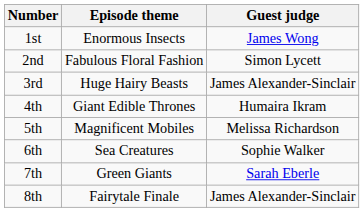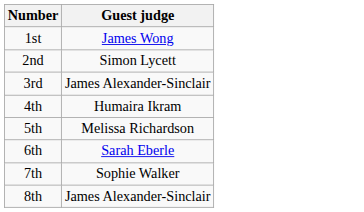 <table class="wikitable" style="text-align:center">
 <tr>
 <th>Number</th>
-<th>Episode theme</th>
 <th>Guest judge</th>
 </tr>
 <tr>
 <td>1st</td>
-<td>Enormous Insects</td>
 <td><a href='#'>James Wong</a></td>
 </tr>
 <tr>
 <td>2nd</td>
-<td>Fabulous Floral Fashion</td>
 <td>Simon Lycett</td>
 </tr>
 <tr>
 <td>3rd</td>
-<td>Huge Hairy Beasts</td>
 <td>James Alexander-Sinclair</td>
 </tr>
 <tr>
 <td>4th</td>
-<td>Giant Edible Thrones</td>
 <td>Humaira Ikram</td>
 </tr>
 <tr>
 <td>5th</td>
-<td>Magnificent Mobiles</td>
 <td>Melissa Richardson</td>
 </tr>
 <tr>
 <td>6th</td>
-<td>Sea Creatures</td>
+<td><a href='#'>Sarah Eberle</a></td>
+</tr>
+<tr>
+<td>7th</td>
 <td>Sophie Walker</td>
 </tr>
 <tr>
-<td>7th</td>
-<td>Green Giants</td>
-<td><a href='#'>Sarah Eberle</a></td>
-</tr>
-<tr>
 <td>8th</td>
-<td>Fairytale Finale</td>
 <td>James Alexander-Sinclair</td>
 </tr>
 </table>
